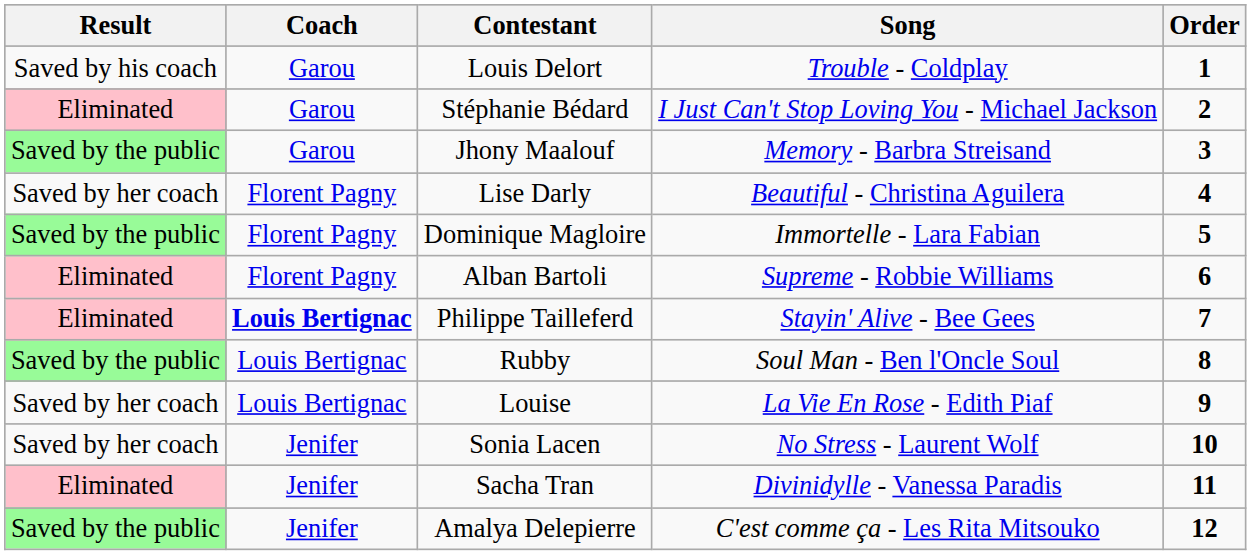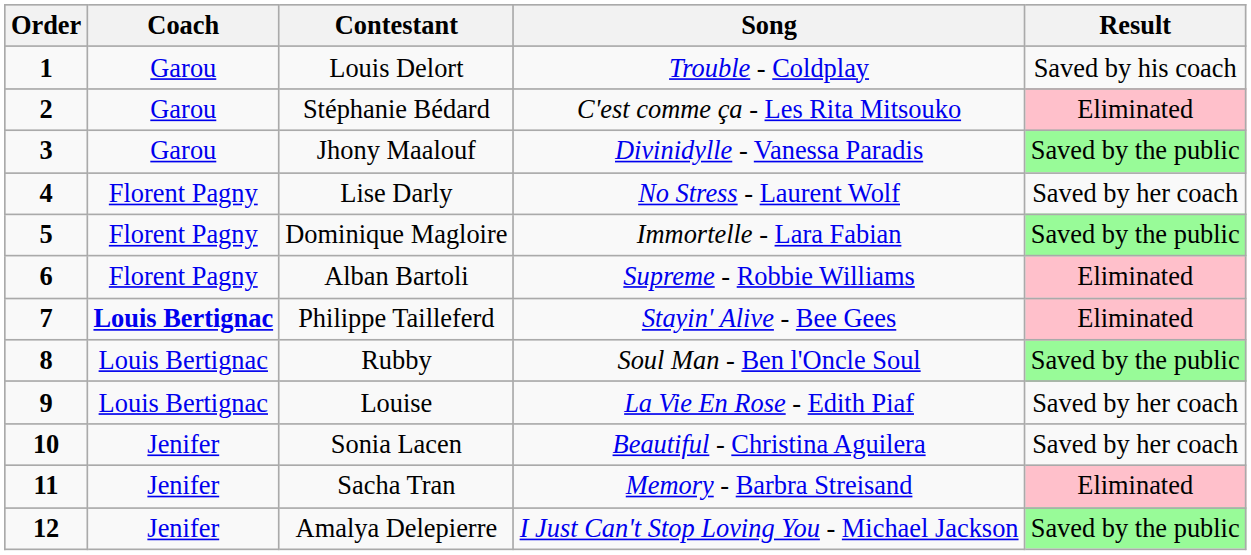 <table class="wikitable sortable" style="text-align: center; width: auto;">
 <tr>
-<th>Result</th>
+<th>Order</th>
 <th>Coach</th>
 <th>Contestant</th>
 <th>Song</th>
-<th>Order</th>
+<th>Result</th>
 </tr>
 <tr>
-<td>Saved by his coach</td>
+<td><strong>1</strong></td>
 <td><a href='#'>Garou</a></td>
 <td>Louis Delort</td>
 <td><em><a href='#'>Trouble</a></em> - <a href='#'>Coldplay</a></td>
-<td><strong>1</strong></td>
+<td>Saved by his coach</td>
 </tr>
 <tr>
-<td style="background:pink">Eliminated</td>
+<td><strong>2</strong></td>
 <td><a href='#'>Garou</a></td>
 <td>Stéphanie Bédard</td>
-<td><em><a href='#'>I Just Can't Stop Loving You</a></em> - <a href='#'>Michael Jackson</a></td>
-<td><strong>2</strong></td>
+<td><em>C'est comme ça</em> - <a href='#'>Les Rita Mitsouko</a></td>
+<td style="background:pink">Eliminated</td>
 </tr>
 <tr>
-<td style="background:palegreen">Saved by the public</td>
+<td><strong>3</strong></td>
 <td><a href='#'>Garou</a></td>
 <td>Jhony Maalouf</td>
-<td><em><a href='#'>Memory</a></em> - <a href='#'>Barbra Streisand</a></td>
-<td><strong>3</strong></td>
+<td><em><a href='#'>Divinidylle</a></em> - <a href='#'>Vanessa Paradis</a></td>
+<td style="background:palegreen">Saved by the public</td>
 </tr>
 <tr>
-<td>Saved by her coach</td>
+<td><strong>4</strong></td>
 <td><a href='#'>Florent Pagny</a></td>
 <td>Lise Darly</td>
-<td><em><a href='#'>Beautiful</a></em> - <a href='#'>Christina Aguilera</a></td>
-<td><strong>4</strong></td>
+<td><em><a href='#'>No Stress</a></em> - <a href='#'>Laurent Wolf</a></td>
+<td>Saved by her coach</td>
 </tr>
 <tr>
-<td style="background:palegreen">Saved by the public</td>
+<td><strong>5</strong></td>
 <td><a href='#'>Florent Pagny</a></td>
 <td>Dominique Magloire</td>
 <td><em>Immortelle</em> - <a href='#'>Lara Fabian</a></td>
-<td><strong>5</strong></td>
+<td style="background:palegreen">Saved by the public</td>
 </tr>
 <tr>
-<td style="background:pink">Eliminated</td>
+<td><strong>6</strong></td>
 <td><a href='#'>Florent Pagny</a></td>
 <td>Alban Bartoli</td>
 <td><em><a href='#'>Supreme</a></em> - <a href='#'>Robbie Williams</a></td>
-<td><strong>6</strong></td>
+<td style="background:pink">Eliminated</td>
 </tr>
 <tr>
-<td style="background:pink">Eliminated</td>
+<td><strong>7</strong></td>
 <td><strong><a href='#'>Louis Bertignac</a></strong></td>
 <td>Philippe Tailleferd</td>
 <td><em><a href='#'>Stayin' Alive</a></em> - <a href='#'>Bee Gees</a></td>
-<td><strong>7</strong></td>
+<td style="background:pink">Eliminated</td>
 </tr>
 <tr>
-<td style="background:palegreen">Saved by the public</td>
+<td><strong>8</strong></td>
 <td><a href='#'>Louis Bertignac</a></td>
 <td>Rubby</td>
 <td><em>Soul Man</em> - <a href='#'>Ben l'Oncle Soul</a></td>
-<td><strong>8</strong></td>
+<td style="background:palegreen">Saved by the public</td>
 </tr>
 <tr>
-<td>Saved by her coach</td>
+<td><strong>9</strong></td>
 <td><a href='#'>Louis Bertignac</a></td>
 <td>Louise</td>
 <td><em><a href='#'>La Vie En Rose</a></em> - <a href='#'>Edith Piaf</a></td>
-<td><strong>9</strong></td>
+<td>Saved by her coach</td>
 </tr>
 <tr>
-<td>Saved by her coach</td>
+<td><strong>10</strong></td>
 <td><a href='#'>Jenifer</a></td>
 <td>Sonia Lacen</td>
-<td><em><a href='#'>No Stress</a></em> - <a href='#'>Laurent Wolf</a></td>
-<td><strong>10</strong></td>
+<td><em><a href='#'>Beautiful</a></em> - <a href='#'>Christina Aguilera</a></td>
+<td>Saved by her coach</td>
 </tr>
 <tr>
-<td style="background:pink">Eliminated</td>
+<td><strong>11</strong></td>
 <td><a href='#'>Jenifer</a></td>
 <td>Sacha Tran</td>
-<td><em><a href='#'>Divinidylle</a></em> - <a href='#'>Vanessa Paradis</a></td>
-<td><strong>11</strong></td>
+<td><em><a href='#'>Memory</a></em> - <a href='#'>Barbra Streisand</a></td>
+<td style="background:pink">Eliminated</td>
 </tr>
 <tr>
-<td style="background:palegreen">Saved by the public</td>
+<td><strong>12</strong></td>
 <td><a href='#'>Jenifer</a></td>
 <td>Amalya Delepierre</td>
-<td><em>C'est comme ça</em> - <a href='#'>Les Rita Mitsouko</a></td>
-<td><strong>12</strong></td>
+<td><em><a href='#'>I Just Can't Stop Loving You</a></em> - <a href='#'>Michael Jackson</a></td>
+<td style="background:palegreen">Saved by the public</td>
 </tr>
 </table>
